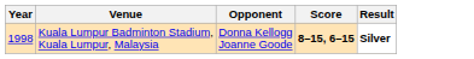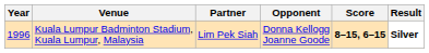 <table class="sortable wikitable" style="font-size: 90%;">
 <tr>
 <th>Year</th>
 <th>Venue</th>
+<th>Partner</th>
 <th>Opponent</th>
 <th>Score</th>
 <th>Result</th>
 </tr>
 <tr style="background:#FFE4B5">
-<td align="center"><a href='#'>1998</a></td>
+<td align="center"><a href='#'>1996</a></td>
 <td align="left"><a href='#'>Kuala Lumpur Badminton Stadium</a>,<br><a href='#'>Kuala Lumpur</a>, <a href='#'>Malaysia</a></td>
+<td align="left"> <a href='#'>Lim Pek Siah</a></td>
 <td align="left"> <a href='#'>Donna Kellogg</a> <br>  <a href='#'>Joanne Goode</a></td>
 <td align="left"><strong>8–15, 6–15</strong></td>
 <td style="text-align:left; background:white"> <strong>Silver</strong></td>
 </tr>
 </table>
